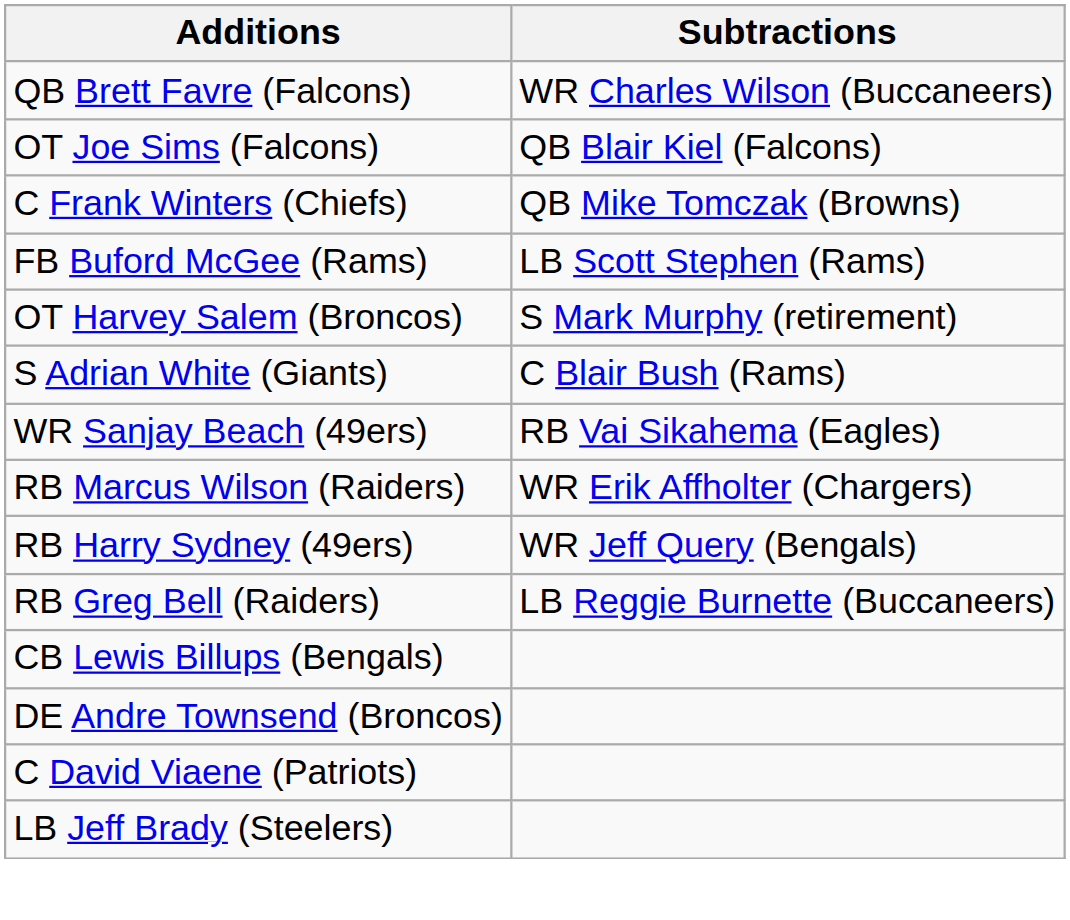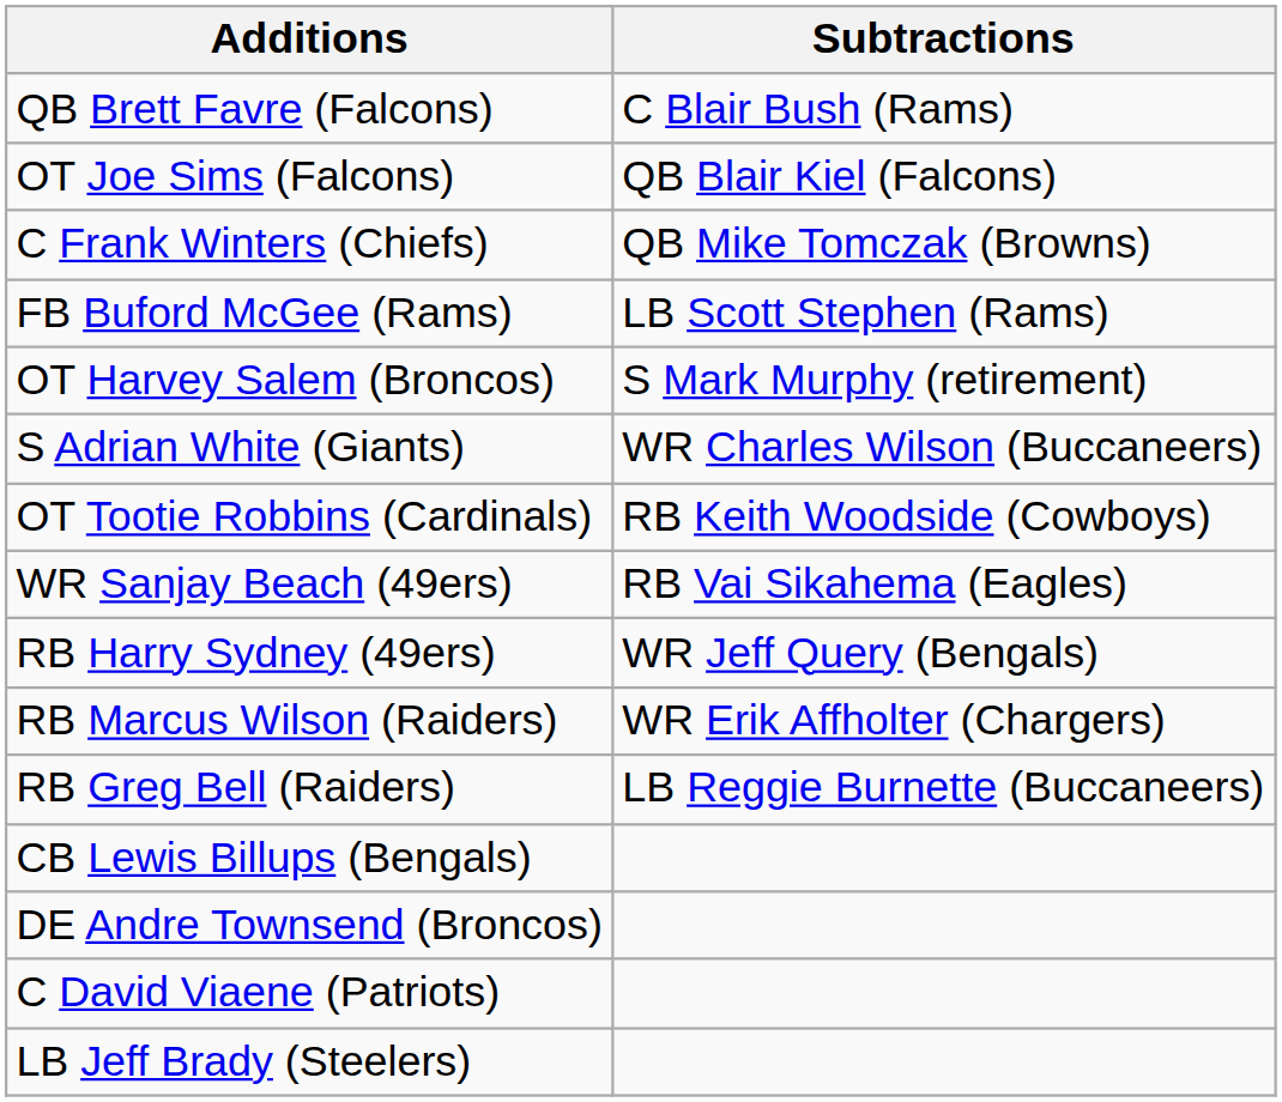 <table class="wikitable">
 <tr>
 <th>Additions</th>
 <th>Subtractions</th>
 </tr>
 <tr>
 <td>QB <a href='#'>Brett Favre</a> (Falcons)</td>
-<td>WR <a href='#'>Charles Wilson</a> (Buccaneers)</td>
+<td>C <a href='#'>Blair Bush</a> (Rams)</td>
 </tr>
 <tr>
 <td>OT <a href='#'>Joe Sims</a> (Falcons)</td>
 <td>QB <a href='#'>Blair Kiel</a> (Falcons)</td>
 </tr>
 <tr>
 <td>C <a href='#'>Frank Winters</a> (Chiefs)</td>
 <td>QB <a href='#'>Mike Tomczak</a> (Browns)</td>
 </tr>
 <tr>
 <td>FB <a href='#'>Buford McGee</a> (Rams)</td>
 <td>LB <a href='#'>Scott Stephen</a> (Rams)</td>
 </tr>
 <tr>
 <td>OT <a href='#'>Harvey Salem</a> (Broncos)</td>
 <td>S <a href='#'>Mark Murphy</a> (retirement)</td>
 </tr>
 <tr>
 <td>S <a href='#'>Adrian White</a> (Giants)</td>
-<td>C <a href='#'>Blair Bush</a> (Rams)</td>
+<td>WR <a href='#'>Charles Wilson</a> (Buccaneers)</td>
+</tr>
+<tr>
+<td>OT <a href='#'>Tootie Robbins</a> (Cardinals)</td>
+<td>RB <a href='#'>Keith Woodside</a> (Cowboys)</td>
 </tr>
 <tr>
 <td>WR <a href='#'>Sanjay Beach</a> (49ers)</td>
 <td>RB <a href='#'>Vai Sikahema</a> (Eagles)</td>
 </tr>
 <tr>
+<td>RB <a href='#'>Harry Sydney</a> (49ers)</td>
+<td>WR <a href='#'>Jeff Query</a> (Bengals)</td>
+</tr>
+<tr>
 <td>RB <a href='#'>Marcus Wilson</a> (Raiders)</td>
 <td>WR <a href='#'>Erik Affholter</a> (Chargers)</td>
-</tr>
-<tr>
-<td>RB <a href='#'>Harry Sydney</a> (49ers)</td>
-<td>WR <a href='#'>Jeff Query</a> (Bengals)</td>
 </tr>
 <tr>
 <td>RB <a href='#'>Greg Bell</a> (Raiders)</td>
 <td>LB <a href='#'>Reggie Burnette</a> (Buccaneers)</td>
 </tr>
 <tr>
 <td>CB <a href='#'>Lewis Billups</a> (Bengals)</td>
 <td></td>
 </tr>
 <tr>
 <td>DE <a href='#'>Andre Townsend</a> (Broncos)</td>
 <td></td>
 </tr>
 <tr>
 <td>C <a href='#'>David Viaene</a> (Patriots)</td>
 <td></td>
 </tr>
 <tr>
 <td>LB <a href='#'>Jeff Brady</a> (Steelers)</td>
 <td></td>
 </tr>
 </table>
